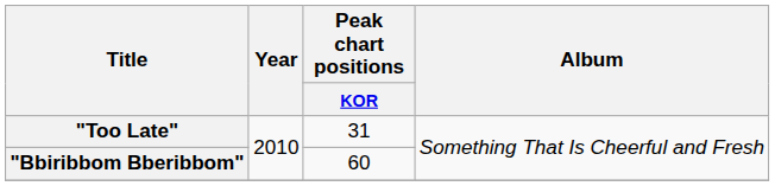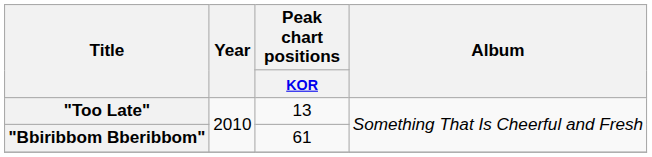 <table class="wikitable plainrowheaders" style="text-align:center;">
 <tr>
 <th rowspan="2" scope="col">Title</th>
 <th rowspan="2" scope="col">Year</th>
 <th colspan="1" scope="col" style="width:5em;">Peak chart positions</th>
 <th rowspan="2" scope="col">Album</th>
 </tr>
 <tr>
 <th><small><a href='#'>KOR</a></small><br></th>
 </tr>
 <tr>
 <th scope="row">"Too Late"</th>
 <td rowspan="2">2010</td>
-<td>31</td>
+<td>13</td>
 <td rowspan="2"><em>Something That Is Cheerful and Fresh</em></td>
 </tr>
 <tr>
 <th scope="row">"Bbiribbom Bberibbom"</th>
-<td>60</td>
+<td>61</td>
 </tr>
 <tr>
 </tr>
 </table>
